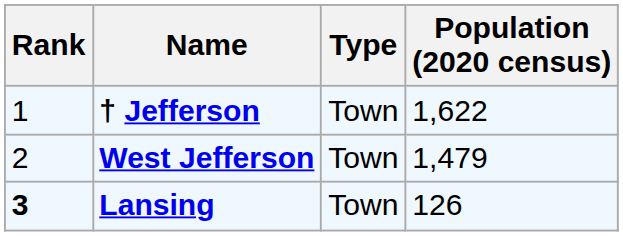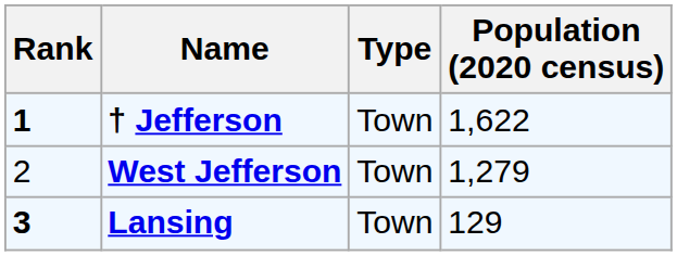 <table class="wikitable sortable">
 <tr>
 <th>Rank</th>
 <th>Name</th>
 <th>Type</th>
 <th>Population<br>(2020 census)</th>
 </tr>
 <tr style="background-color:#F0F8FF;">
-<td>1</td>
+<td><strong>1</strong></td>
 <td><strong>†</strong> <strong><a href='#'>Jefferson</a></strong></td>
 <td>Town</td>
 <td>1,622</td>
 </tr>
 <tr style="background-color:#F0F8FF;">
 <td>2</td>
 <td><strong><a href='#'>West Jefferson</a></strong></td>
 <td>Town</td>
-<td>1,479</td>
+<td>1,279</td>
 </tr>
 <tr style="background-color:#F0F8FF;">
 <td><strong>3</strong></td>
 <td><strong><a href='#'>Lansing</a></strong></td>
 <td>Town</td>
-<td>126</td>
+<td>129</td>
 </tr>
 </table>
